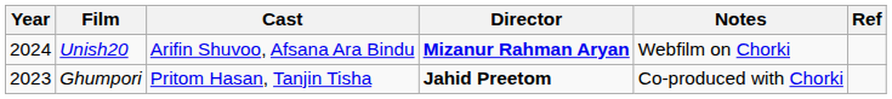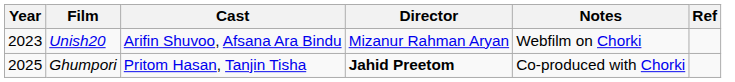 <table class="wikitable">
 <tr>
 <th>Year</th>
 <th>Film</th>
 <th>Cast</th>
 <th>Director</th>
 <th>Notes</th>
 <th>Ref</th>
 </tr>
 <tr>
-<td>2024</td>
+<td>2023</td>
 <td><em><a href='#'>Unish20</a></em></td>
 <td><a href='#'>Arifin Shuvoo</a>, <a href='#'>Afsana Ara Bindu</a></td>
-<td><strong><a href='#'>Mizanur Rahman Aryan</a></strong></td>
+<td><a href='#'>Mizanur Rahman Aryan</a></td>
 <td>Webfilm on <a href='#'>Chorki</a></td>
 <td></td>
 </tr>
 <tr>
-<td>2023</td>
+<td>2025</td>
 <td><em>Ghumpori</em></td>
 <td><a href='#'>Pritom Hasan</a>, <a href='#'>Tanjin Tisha</a></td>
 <td><strong>Jahid Preetom</strong></td>
 <td>Co-produced with <a href='#'>Chorki</a></td>
 <td></td>
 </tr>
 </table>
